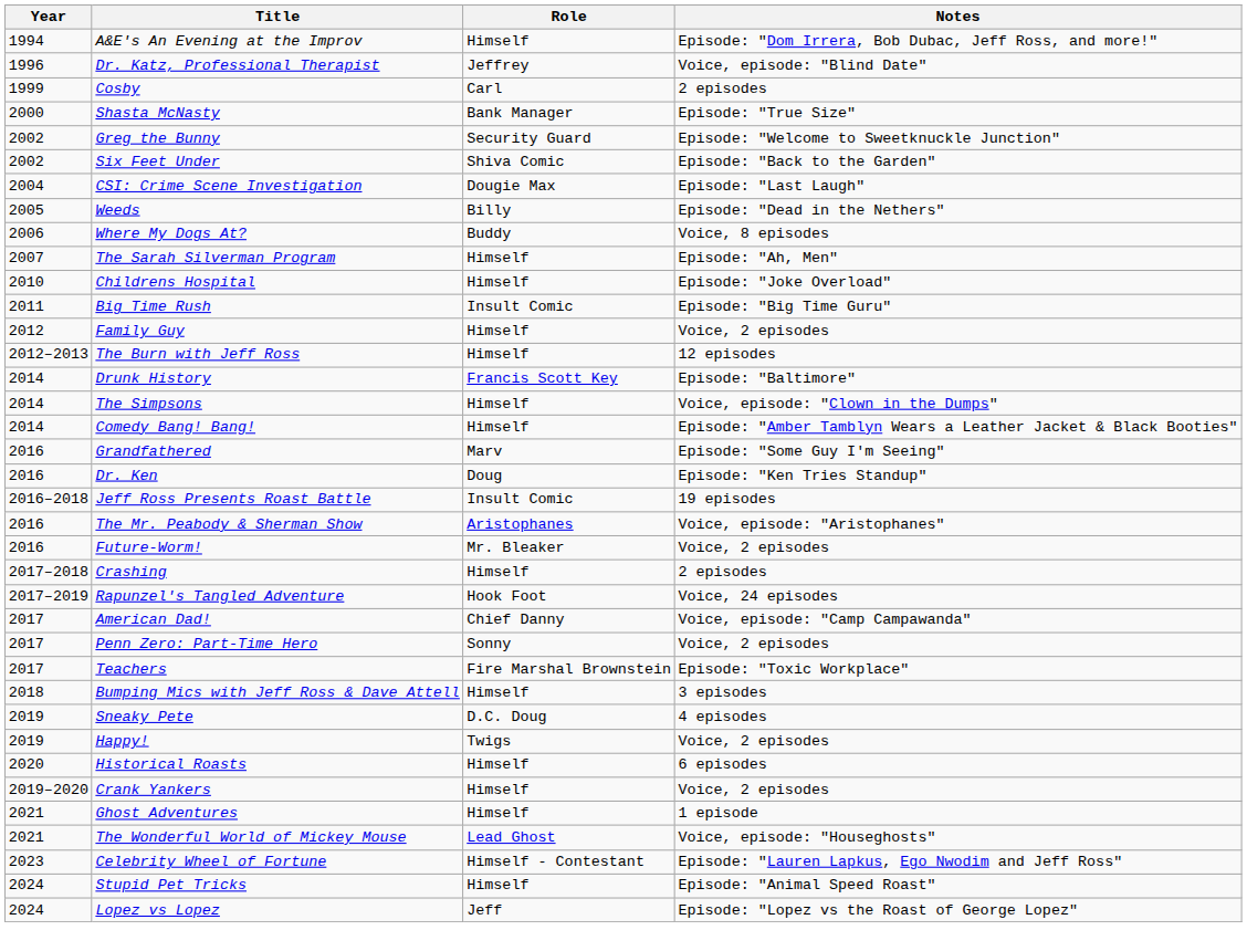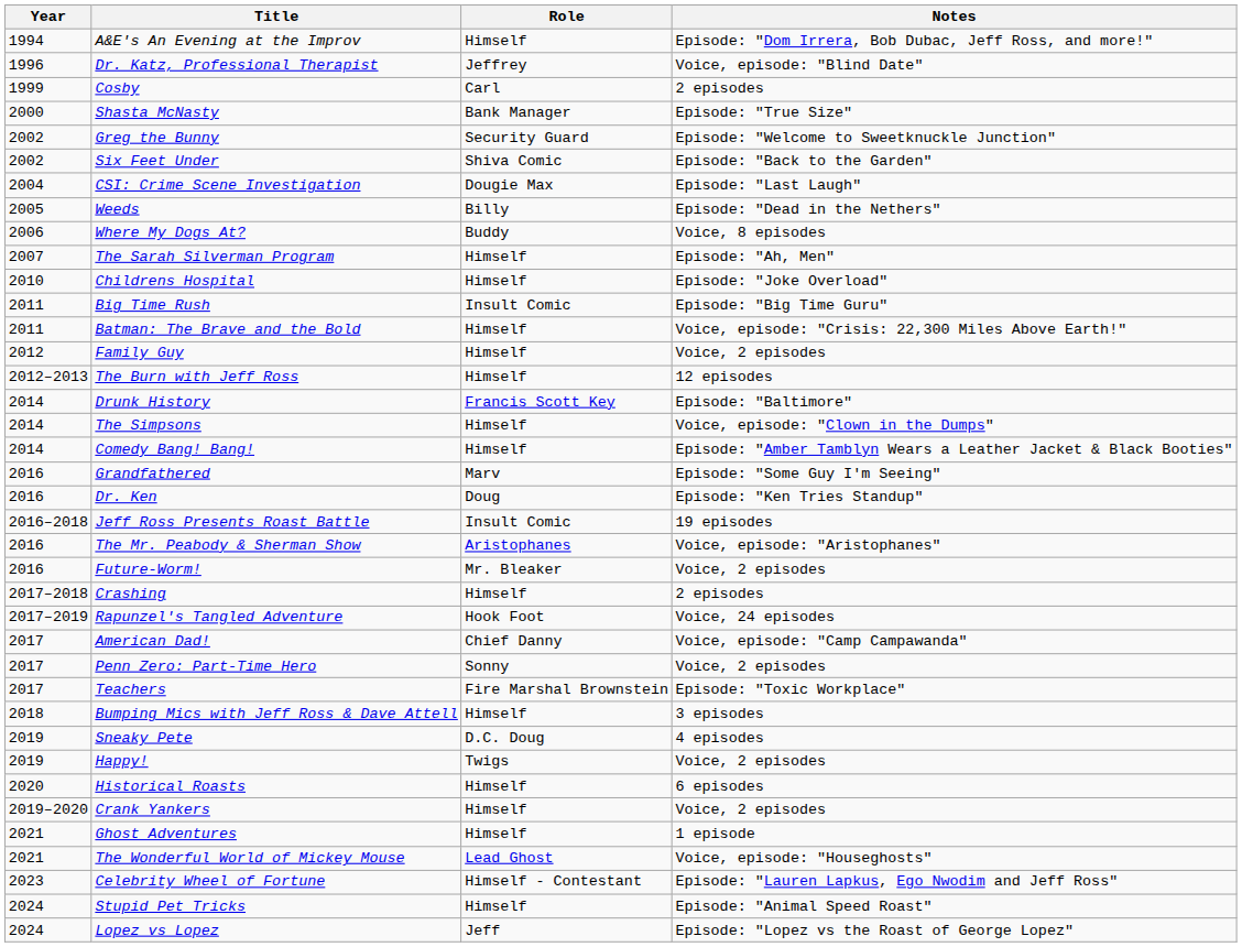 <table class="wikitable sortable">
 <tr>
 <th>Year</th>
 <th>Title</th>
 <th>Role</th>
 <th>Notes</th>
 </tr>
 <tr>
 <td>1994</td>
 <td><em>A&E's An Evening at the Improv</em></td>
 <td>Himself</td>
 <td>Episode: "<a href='#'>Dom Irrera</a>, Bob Dubac, Jeff Ross, and more!"</td>
 </tr>
 <tr>
 <td>1996</td>
 <td><em><a href='#'>Dr. Katz, Professional Therapist</a></em></td>
 <td>Jeffrey</td>
 <td>Voice, episode: "Blind Date"</td>
 </tr>
 <tr>
 <td>1999</td>
 <td><em><a href='#'>Cosby</a></em></td>
 <td>Carl</td>
 <td>2 episodes</td>
 </tr>
 <tr>
 <td>2000</td>
 <td><em><a href='#'>Shasta McNasty</a></em></td>
 <td>Bank Manager</td>
 <td>Episode: "True Size"</td>
 </tr>
 <tr>
 <td>2002</td>
 <td><em><a href='#'>Greg the Bunny</a></em></td>
 <td>Security Guard</td>
 <td>Episode: "Welcome to Sweetknuckle Junction"</td>
 </tr>
 <tr>
 <td>2002</td>
 <td><em><a href='#'>Six Feet Under</a></em></td>
 <td>Shiva Comic</td>
 <td>Episode: "Back to the Garden"</td>
 </tr>
 <tr>
 <td>2004</td>
 <td><em><a href='#'>CSI: Crime Scene Investigation</a></em></td>
 <td>Dougie Max</td>
 <td>Episode: "Last Laugh"</td>
 </tr>
 <tr>
 <td>2005</td>
 <td><em><a href='#'>Weeds</a></em></td>
 <td>Billy</td>
 <td>Episode: "Dead in the Nethers"</td>
 </tr>
 <tr>
 <td>2006</td>
 <td><em><a href='#'>Where My Dogs At?</a></em></td>
 <td>Buddy</td>
 <td>Voice, 8 episodes</td>
 </tr>
 <tr>
 <td>2007</td>
 <td><em><a href='#'>The Sarah Silverman Program</a></em></td>
 <td>Himself</td>
 <td>Episode: "Ah, Men"</td>
 </tr>
 <tr>
 <td>2010</td>
 <td><em><a href='#'>Childrens Hospital</a></em></td>
 <td>Himself</td>
 <td>Episode: "Joke Overload"</td>
 </tr>
 <tr>
 <td>2011</td>
 <td><em><a href='#'>Big Time Rush</a></em></td>
 <td>Insult Comic</td>
 <td>Episode: "Big Time Guru"</td>
+</tr>
+<tr>
+<td>2011</td>
+<td><em><a href='#'>Batman: The Brave and the Bold</a></em></td>
+<td>Himself</td>
+<td>Voice, episode: "Crisis: 22,300 Miles Above Earth!"</td>
 </tr>
 <tr>
 <td>2012</td>
 <td><em><a href='#'>Family Guy</a></em></td>
 <td>Himself</td>
 <td>Voice, 2 episodes</td>
 </tr>
 <tr>
 <td>2012–2013</td>
 <td><em><a href='#'>The Burn with Jeff Ross</a></em></td>
 <td>Himself</td>
 <td>12 episodes</td>
 </tr>
 <tr>
 <td>2014</td>
 <td><em><a href='#'>Drunk History</a></em></td>
 <td><a href='#'>Francis Scott Key</a></td>
 <td>Episode: "Baltimore"</td>
 </tr>
 <tr>
 <td>2014</td>
 <td><em><a href='#'>The Simpsons</a></em></td>
 <td>Himself</td>
 <td>Voice, episode: "<a href='#'>Clown in the Dumps</a>"</td>
 </tr>
 <tr>
 <td>2014</td>
 <td><em><a href='#'>Comedy Bang! Bang!</a></em></td>
 <td>Himself</td>
 <td>Episode: "<a href='#'>Amber Tamblyn</a> Wears a Leather Jacket & Black Booties"</td>
 </tr>
 <tr>
 <td>2016</td>
 <td><em><a href='#'>Grandfathered</a></em></td>
 <td>Marv</td>
 <td>Episode: "Some Guy I'm Seeing"</td>
 </tr>
 <tr>
 <td>2016</td>
 <td><em><a href='#'>Dr. Ken</a></em></td>
 <td>Doug</td>
 <td>Episode: "Ken Tries Standup"</td>
 </tr>
 <tr>
 <td>2016–2018</td>
 <td><em><a href='#'>Jeff Ross Presents Roast Battle</a></em></td>
 <td>Insult Comic</td>
 <td>19 episodes</td>
 </tr>
 <tr>
 <td>2016</td>
 <td><em><a href='#'>The Mr. Peabody & Sherman Show</a></em></td>
 <td><a href='#'>Aristophanes</a></td>
 <td>Voice, episode: "Aristophanes"</td>
 </tr>
 <tr>
 <td>2016</td>
 <td><em><a href='#'>Future-Worm!</a></em></td>
 <td>Mr. Bleaker</td>
 <td>Voice, 2 episodes</td>
 </tr>
 <tr>
 <td>2017–2018</td>
 <td><em><a href='#'>Crashing</a></em></td>
 <td>Himself</td>
 <td>2 episodes</td>
 </tr>
 <tr>
 <td>2017–2019</td>
 <td><em><a href='#'>Rapunzel's Tangled Adventure</a></em></td>
 <td>Hook Foot</td>
 <td>Voice, 24 episodes</td>
 </tr>
 <tr>
 <td>2017</td>
 <td><em><a href='#'>American Dad!</a></em></td>
 <td>Chief Danny</td>
 <td>Voice, episode: "Camp Campawanda"</td>
 </tr>
 <tr>
 <td>2017</td>
 <td><em><a href='#'>Penn Zero: Part-Time Hero</a></em></td>
 <td>Sonny</td>
 <td>Voice, 2 episodes</td>
 </tr>
 <tr>
 <td>2017</td>
 <td><em><a href='#'>Teachers</a></em></td>
 <td>Fire Marshal Brownstein</td>
 <td>Episode: "Toxic Workplace"</td>
 </tr>
 <tr>
 <td>2018</td>
 <td><em><a href='#'>Bumping Mics with Jeff Ross & Dave Attell</a></em></td>
 <td>Himself</td>
 <td>3 episodes</td>
 </tr>
 <tr>
 <td>2019</td>
 <td><em><a href='#'>Sneaky Pete</a></em></td>
 <td>D.C. Doug</td>
 <td>4 episodes</td>
 </tr>
 <tr>
 <td>2019</td>
 <td><em><a href='#'>Happy!</a></em></td>
 <td>Twigs</td>
 <td>Voice, 2 episodes</td>
 </tr>
 <tr>
 <td>2020</td>
 <td><em><a href='#'>Historical Roasts</a></em></td>
 <td>Himself</td>
 <td>6 episodes</td>
 </tr>
 <tr>
 <td>2019–2020</td>
 <td><em><a href='#'>Crank Yankers</a></em></td>
 <td>Himself</td>
 <td>Voice, 2 episodes</td>
 </tr>
 <tr>
 <td>2021</td>
 <td><em><a href='#'>Ghost Adventures</a></em></td>
 <td>Himself</td>
 <td>1 episode</td>
 </tr>
 <tr>
 <td>2021</td>
 <td><em><a href='#'>The Wonderful World of Mickey Mouse</a></em></td>
 <td><a href='#'>Lead Ghost</a></td>
 <td>Voice, episode: "Houseghosts"</td>
 </tr>
 <tr>
 <td>2023</td>
 <td><em><a href='#'>Celebrity Wheel of Fortune</a></em></td>
 <td>Himself - Contestant</td>
 <td>Episode: "<a href='#'>Lauren Lapkus</a>, <a href='#'>Ego Nwodim</a> and Jeff Ross"</td>
 </tr>
 <tr>
 <td>2024</td>
 <td><em><a href='#'>Stupid Pet Tricks</a></em></td>
 <td>Himself</td>
 <td>Episode: "Animal Speed Roast"</td>
 </tr>
 <tr>
 <td>2024</td>
 <td><em><a href='#'>Lopez vs Lopez</a></em></td>
 <td>Jeff</td>
 <td>Episode: "Lopez vs the Roast of George Lopez"</td>
 </tr>
 </table>
